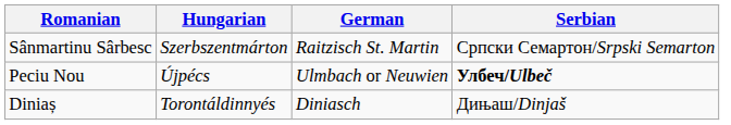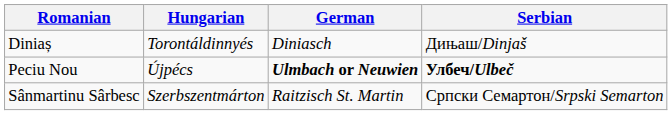 <table class="wikitable">
 <tr>
 <th><a href='#'>Romanian</a></th>
 <th><a href='#'>Hungarian</a></th>
 <th><a href='#'>German</a></th>
 <th><a href='#'>Serbian</a></th>
 </tr>
 <tr>
+<td>Diniaș</td>
+<td><em>Torontáldinnyés</em></td>
+<td><em>Diniasch</em></td>
+<td>Дињаш/<em>Dinjaš</em></td>
+</tr>
+<tr>
+<td>Peciu Nou</td>
+<td><em>Újpécs</em></td>
+<td><strong><em>Ulmbach</em> or <em>Neuwien</em></strong></td>
+<td><strong>Улбеч/<em>Ulbeč</em></strong></td>
+</tr>
+<tr>
 <td>Sânmartinu Sârbesc</td>
 <td><em>Szerbszentmárton</em></td>
 <td><em>Raitzisch St. Martin</em></td>
 <td>Српски Семартон/<em>Srpski Semarton</em></td>
 </tr>
-<tr>
-<td>Peciu Nou</td>
-<td><em>Újpécs</em></td>
-<td><em>Ulmbach</em> or <em>Neuwien</em></td>
-<td><strong>Улбеч/<em>Ulbeč</em></strong></td>
-</tr>
-<tr>
-<td>Diniaș</td>
-<td><em>Torontáldinnyés</em></td>
-<td><em>Diniasch</em></td>
-<td>Дињаш/<em>Dinjaš</em></td>
-</tr>
 </table>
